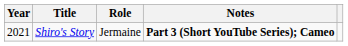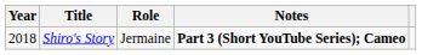 <table class="wikitable sortable">
 <tr>
 <th>Year</th>
 <th>Title</th>
 <th>Role</th>
 <th class="unsortable">Notes</th>
 <th scope="col" class="unsortable"></th>
 </tr>
 <tr>
-<td>2021</td>
+<td>2018</td>
 <td><em><a href='#'>Shiro's Story</a></em></td>
 <td>Jermaine</td>
 <td><strong>Part 3 (Short YouTube Series); Cameo</strong></td>
 <td></td>
 </tr>
 </table>
